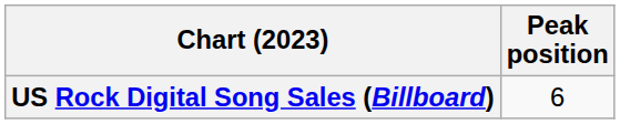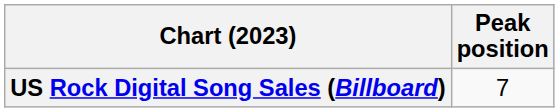 <table class="wikitable plainrowheaders">
 <tr>
 <th scope="col">Chart (2023)</th>
 <th scope="col">Peak<br>position</th>
 </tr>
 <tr>
 <th scope="row">US <a href='#'>Rock Digital Song Sales</a> (<em><a href='#'>Billboard</a></em>)</th>
-<td align="center">6</td>
+<td align="center">7</td>
 </tr>
 </table>
